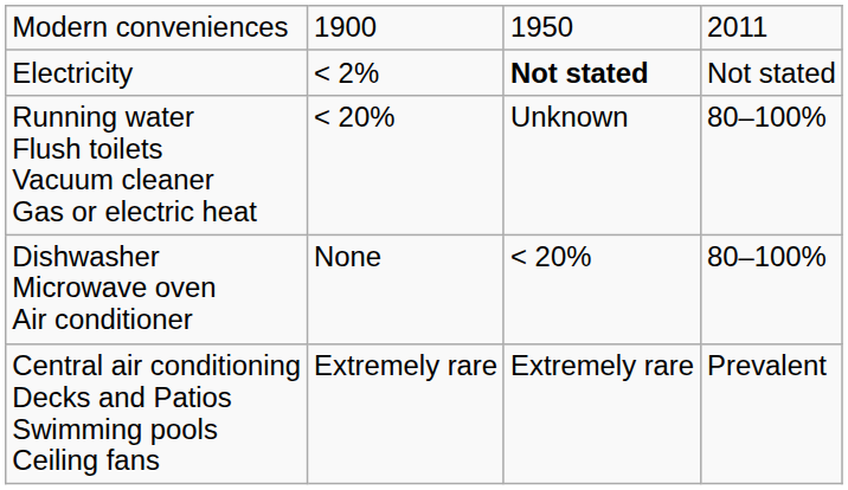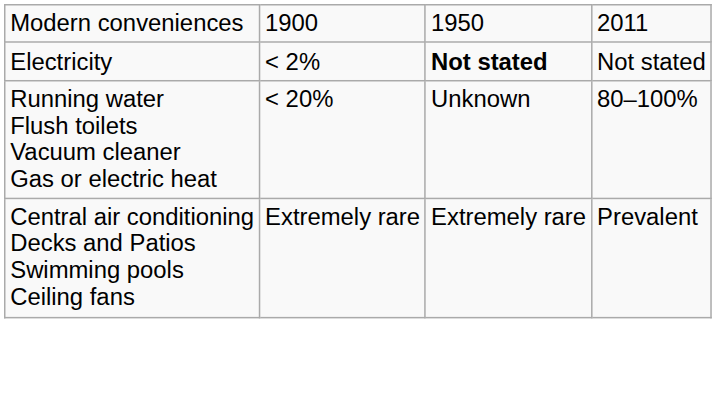 <table class="wikitable sortable">
 <tr>
 <td>Modern conveniences</td>
 <td>1900</td>
 <td>1950</td>
 <td>2011</td>
 </tr>
 <tr valign="top">
 <td>Electricity</td>
 <td>< 2%</td>
 <td><strong>Not stated</strong></td>
 <td>Not stated</td>
 </tr>
 <tr valign="top">
 <td>Running water<br>Flush toilets<br>Vacuum cleaner<br>Gas or electric heat</td>
 <td>< 20%</td>
 <td>Unknown</td>
 <td>80–100%</td>
 </tr>
 <tr valign="top">
-<td>Dishwasher<br>Microwave oven<br>Air conditioner</td>
-<td>None</td>
-<td>< 20%</td>
-<td>80–100%</td>
-</tr>
-<tr valign="top">
 <td>Central air conditioning<br>Decks and Patios<br>Swimming pools<br>Ceiling fans</td>
 <td>Extremely rare</td>
 <td>Extremely rare</td>
 <td>Prevalent</td>
 </tr>
 </table>
